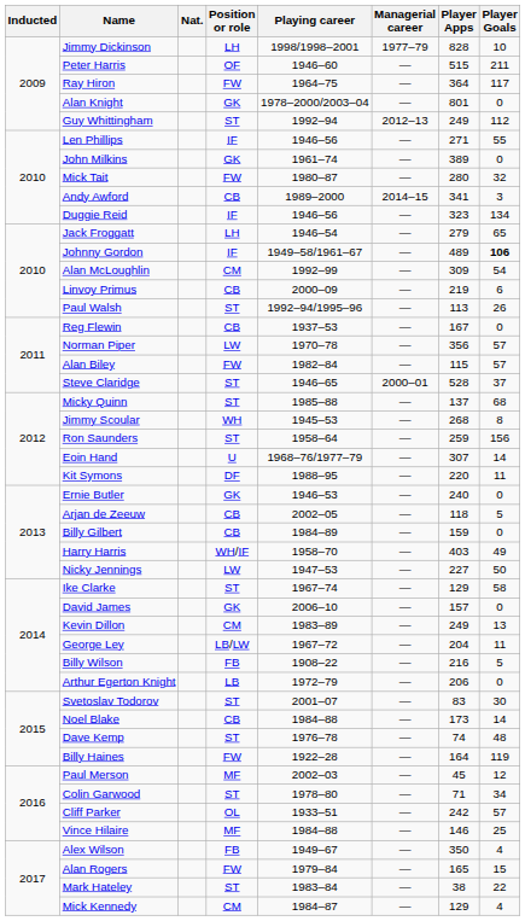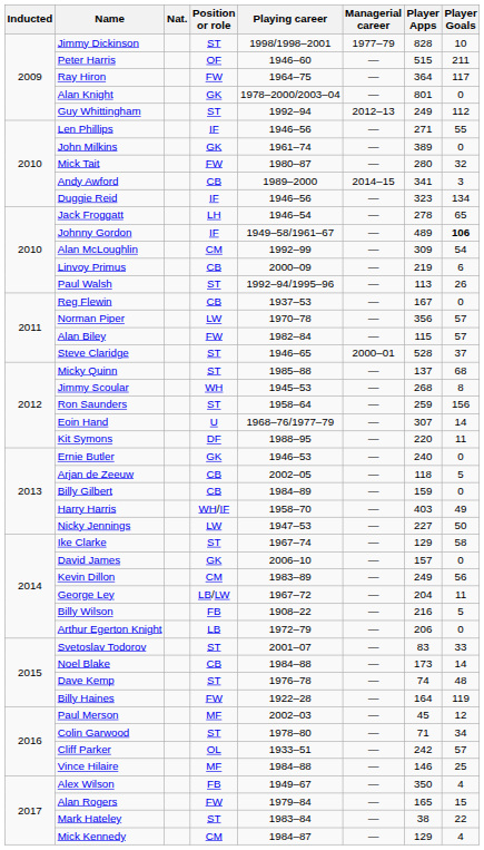 <table class="wikitable collapsible collapsed" style="text-align: center;">
 <tr>
 <th>Inducted</th>
 <th>Name</th>
 <th>Nat.</th>
 <th>Position<br>or role</th>
 <th>Playing career</th>
 <th>Managerial<br>career</th>
 <th>Player<br>Apps</th>
 <th>Player<br>Goals</th>
 </tr>
 <tr>
 <td rowspan="5">2009</td>
 <td align="left"><a href='#'>Jimmy Dickinson</a></td>
 <td></td>
-<td><a href='#'>LH</a></td>
+<td><a href='#'>ST</a></td>
 <td>1998/1998–2001</td>
 <td>1977–79</td>
 <td>828</td>
 <td>10</td>
 </tr>
 <tr>
 <td align="left"><a href='#'>Peter Harris</a></td>
 <td></td>
 <td><a href='#'>OF</a></td>
 <td>1946–60</td>
 <td>—</td>
 <td>515</td>
 <td>211</td>
 </tr>
 <tr>
 <td align="left"><a href='#'>Ray Hiron</a></td>
 <td></td>
 <td><a href='#'>FW</a></td>
 <td>1964–75</td>
 <td>—</td>
 <td>364</td>
 <td>117</td>
 </tr>
 <tr>
 <td align="left"><a href='#'>Alan Knight</a></td>
 <td></td>
 <td><a href='#'>GK</a></td>
 <td>1978–2000/2003–04</td>
 <td>—</td>
 <td>801</td>
 <td>0</td>
 </tr>
 <tr>
 <td align="left"><a href='#'>Guy Whittingham</a></td>
 <td></td>
 <td><a href='#'>ST</a></td>
 <td>1992–94</td>
 <td>2012–13</td>
 <td>249</td>
 <td>112</td>
 </tr>
 <tr>
 <td rowspan="5">2010</td>
 <td align="left"><a href='#'>Len Phillips</a></td>
 <td></td>
 <td><a href='#'>IF</a></td>
 <td>1946–56</td>
 <td>—</td>
 <td>271</td>
 <td>55</td>
 </tr>
 <tr>
 <td align="left"><a href='#'>John Milkins</a></td>
 <td></td>
 <td><a href='#'>GK</a></td>
 <td>1961–74</td>
 <td>—</td>
 <td>389</td>
 <td>0</td>
 </tr>
 <tr>
 <td align="left"><a href='#'>Mick Tait</a></td>
 <td></td>
 <td><a href='#'>FW</a></td>
 <td>1980–87</td>
 <td>—</td>
 <td>280</td>
 <td>32</td>
 </tr>
 <tr>
 <td align="left"><a href='#'>Andy Awford</a></td>
 <td></td>
 <td><a href='#'>CB</a></td>
 <td>1989–2000</td>
 <td>2014–15</td>
 <td>341</td>
 <td>3</td>
 </tr>
 <tr>
 <td align="left"><a href='#'>Duggie Reid</a></td>
 <td></td>
 <td><a href='#'>IF</a></td>
 <td>1946–56</td>
 <td>—</td>
 <td>323</td>
 <td>134</td>
 </tr>
 <tr>
 <td rowspan="5">2010</td>
 <td align="left"><a href='#'>Jack Froggatt</a></td>
 <td></td>
 <td><a href='#'>LH</a></td>
 <td>1946–54</td>
 <td>—</td>
-<td>279</td>
+<td>278</td>
 <td>65</td>
 </tr>
 <tr>
 <td align="left"><a href='#'>Johnny Gordon</a></td>
 <td></td>
 <td><a href='#'>IF</a></td>
 <td>1949–58/1961–67</td>
 <td>—</td>
 <td>489</td>
 <td><strong>106</strong></td>
 </tr>
 <tr>
 <td align="left"><a href='#'>Alan McLoughlin</a></td>
 <td></td>
 <td><a href='#'>CM</a></td>
 <td>1992–99</td>
 <td>—</td>
 <td>309</td>
 <td>54</td>
 </tr>
 <tr>
 <td align="left"><a href='#'>Linvoy Primus</a></td>
 <td></td>
 <td><a href='#'>CB</a></td>
 <td>2000–09</td>
 <td>—</td>
 <td>219</td>
 <td>6</td>
 </tr>
 <tr>
 <td align="left"><a href='#'>Paul Walsh</a></td>
 <td></td>
 <td><a href='#'>ST</a></td>
 <td>1992–94/1995–96</td>
 <td>—</td>
 <td>113</td>
 <td>26</td>
 </tr>
 <tr>
 <td rowspan="4">2011</td>
 <td align="left"><a href='#'>Reg Flewin</a></td>
 <td></td>
 <td><a href='#'>CB</a></td>
 <td>1937–53</td>
 <td>—</td>
 <td>167</td>
 <td>0</td>
 </tr>
 <tr>
 <td align="left"><a href='#'>Norman Piper</a></td>
 <td></td>
 <td><a href='#'>LW</a></td>
 <td>1970–78</td>
 <td>—</td>
 <td>356</td>
 <td>57</td>
 </tr>
 <tr>
 <td align="left"><a href='#'>Alan Biley</a></td>
 <td></td>
 <td><a href='#'>FW</a></td>
 <td>1982–84</td>
 <td>—</td>
 <td>115</td>
 <td>57</td>
 </tr>
 <tr>
 <td align="left"><a href='#'>Steve Claridge</a></td>
 <td></td>
 <td><a href='#'>ST</a></td>
 <td>1946–65</td>
 <td>2000–01</td>
 <td>528</td>
 <td>37</td>
 </tr>
 <tr>
 <td rowspan="5">2012</td>
 <td align="left"><a href='#'>Micky Quinn</a></td>
 <td></td>
 <td><a href='#'>ST</a></td>
 <td>1985–88</td>
 <td>—</td>
 <td>137</td>
 <td>68</td>
 </tr>
 <tr>
 <td align="left"><a href='#'>Jimmy Scoular</a></td>
 <td></td>
 <td><a href='#'>WH</a></td>
 <td>1945–53</td>
 <td>—</td>
 <td>268</td>
 <td>8</td>
 </tr>
 <tr>
 <td align="left"><a href='#'>Ron Saunders</a></td>
 <td></td>
 <td><a href='#'>ST</a></td>
 <td>1958–64</td>
 <td>—</td>
 <td>259</td>
 <td>156</td>
 </tr>
 <tr>
 <td align="left"><a href='#'>Eoin Hand</a></td>
 <td></td>
 <td><a href='#'>U</a></td>
 <td>1968–76/1977–79</td>
 <td>—</td>
 <td>307</td>
 <td>14</td>
 </tr>
 <tr>
 <td align="left"><a href='#'>Kit Symons</a></td>
 <td></td>
 <td><a href='#'>DF</a></td>
 <td>1988–95</td>
 <td>—</td>
 <td>220</td>
 <td>11</td>
 </tr>
 <tr>
 <td rowspan="5">2013</td>
 <td align="left"><a href='#'>Ernie Butler</a></td>
 <td></td>
 <td><a href='#'>GK</a></td>
 <td>1946–53</td>
 <td>—</td>
 <td>240</td>
 <td>0</td>
 </tr>
 <tr>
 <td align="left"><a href='#'>Arjan de Zeeuw</a></td>
 <td></td>
 <td><a href='#'>CB</a></td>
 <td>2002–05</td>
 <td>—</td>
 <td>118</td>
 <td>5</td>
 </tr>
 <tr>
 <td align="left"><a href='#'>Billy Gilbert</a></td>
 <td></td>
 <td><a href='#'>CB</a></td>
 <td>1984–89</td>
 <td>—</td>
 <td>159</td>
 <td>0</td>
 </tr>
 <tr>
 <td align="left"><a href='#'>Harry Harris</a></td>
 <td></td>
 <td><a href='#'>WH</a>/<a href='#'>IF</a></td>
 <td>1958–70</td>
 <td>—</td>
 <td>403</td>
 <td>49</td>
 </tr>
 <tr>
 <td align="left"><a href='#'>Nicky Jennings</a></td>
 <td></td>
 <td><a href='#'>LW</a></td>
 <td>1947–53</td>
 <td>—</td>
 <td>227</td>
 <td>50</td>
 </tr>
 <tr>
 <td rowspan="6">2014</td>
 <td align="left"><a href='#'>Ike Clarke</a></td>
 <td></td>
 <td><a href='#'>ST</a></td>
 <td>1967–74</td>
 <td>—</td>
 <td>129</td>
 <td>58</td>
 </tr>
 <tr>
 <td align="left"><a href='#'>David James</a></td>
 <td></td>
 <td><a href='#'>GK</a></td>
 <td>2006–10</td>
 <td>—</td>
 <td>157</td>
 <td>0</td>
 </tr>
 <tr>
 <td align="left"><a href='#'>Kevin Dillon</a></td>
 <td></td>
 <td><a href='#'>CM</a></td>
 <td>1983–89</td>
 <td>—</td>
 <td>249</td>
-<td>13</td>
+<td>56</td>
 </tr>
 <tr>
 <td align="left"><a href='#'>George Ley</a></td>
 <td></td>
 <td><a href='#'>LB</a>/<a href='#'>LW</a></td>
 <td>1967–72</td>
 <td>—</td>
 <td>204</td>
 <td>11</td>
 </tr>
 <tr>
 <td align="left"><a href='#'>Billy Wilson</a></td>
 <td></td>
 <td><a href='#'>FB</a></td>
 <td>1908–22</td>
 <td>—</td>
 <td>216</td>
 <td>5</td>
 </tr>
 <tr>
 <td align="left"><a href='#'>Arthur Egerton Knight</a></td>
 <td></td>
 <td><a href='#'>LB</a></td>
 <td>1972–79</td>
 <td>—</td>
 <td>206</td>
 <td>0</td>
 </tr>
 <tr>
 <td rowspan="4">2015</td>
 <td align="left"><a href='#'>Svetoslav Todorov</a></td>
 <td></td>
 <td><a href='#'>ST</a></td>
 <td>2001–07</td>
 <td>—</td>
 <td>83</td>
-<td>30</td>
+<td>33</td>
 </tr>
 <tr>
 <td align="left"><a href='#'>Noel Blake</a></td>
 <td></td>
 <td><a href='#'>CB</a></td>
 <td>1984–88</td>
 <td>—</td>
 <td>173</td>
 <td>14</td>
 </tr>
 <tr>
 <td align="left"><a href='#'>Dave Kemp</a></td>
 <td></td>
 <td><a href='#'>ST</a></td>
 <td>1976–78</td>
 <td>—</td>
 <td>74</td>
 <td>48</td>
 </tr>
 <tr>
 <td align="left"><a href='#'>Billy Haines</a></td>
 <td></td>
 <td><a href='#'>FW</a></td>
 <td>1922–28</td>
 <td>—</td>
 <td>164</td>
 <td>119</td>
 </tr>
 <tr>
 <td rowspan="4">2016</td>
 <td align="left"><a href='#'>Paul Merson</a></td>
 <td></td>
 <td><a href='#'>MF</a></td>
 <td>2002–03</td>
 <td>—</td>
 <td>45</td>
 <td>12</td>
 </tr>
 <tr>
 <td align="left"><a href='#'>Colin Garwood</a></td>
 <td></td>
 <td><a href='#'>ST</a></td>
 <td>1978–80</td>
 <td>—</td>
 <td>71</td>
 <td>34</td>
 </tr>
 <tr>
 <td align="left"><a href='#'>Cliff Parker</a></td>
 <td></td>
 <td><a href='#'>OL</a></td>
 <td>1933–51</td>
 <td>—</td>
 <td>242</td>
 <td>57</td>
 </tr>
 <tr>
 <td align="left"><a href='#'>Vince Hilaire</a></td>
 <td></td>
 <td><a href='#'>MF</a></td>
 <td>1984–88</td>
 <td>—</td>
 <td>146</td>
 <td>25</td>
 </tr>
 <tr>
 <td rowspan="4">2017</td>
 <td align="left"><a href='#'>Alex Wilson</a></td>
 <td></td>
 <td><a href='#'>FB</a></td>
 <td>1949–67</td>
 <td>—</td>
 <td>350</td>
 <td>4</td>
 </tr>
 <tr>
 <td align="left"><a href='#'>Alan Rogers</a></td>
 <td></td>
 <td><a href='#'>FW</a></td>
 <td>1979–84</td>
 <td>—</td>
 <td>165</td>
 <td>15</td>
 </tr>
 <tr>
 <td align="left"><a href='#'>Mark Hateley</a></td>
 <td></td>
 <td><a href='#'>ST</a></td>
 <td>1983–84</td>
 <td>—</td>
 <td>38</td>
 <td>22</td>
 </tr>
 <tr>
 <td align="left"><a href='#'>Mick Kennedy</a></td>
 <td></td>
 <td><a href='#'>CM</a></td>
 <td>1984–87</td>
 <td>—</td>
 <td>129</td>
 <td>4</td>
 </tr>
 </table>
